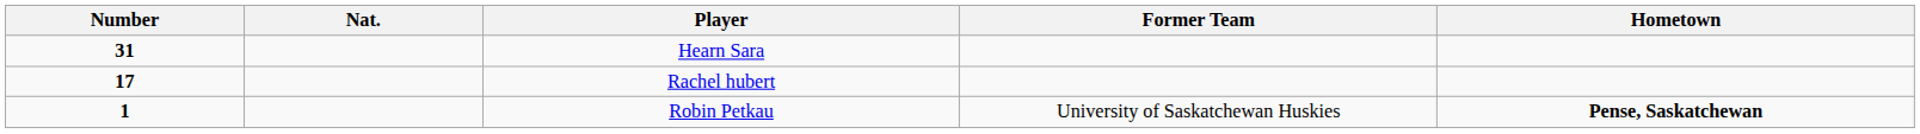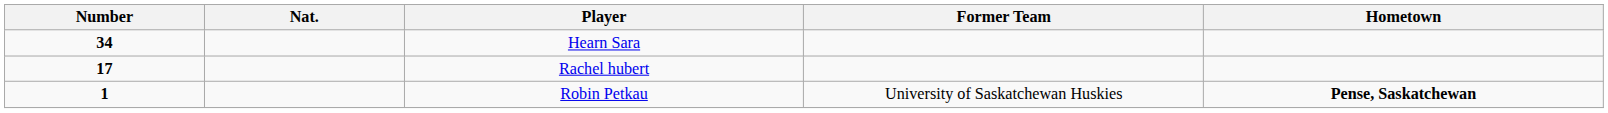 <table class="wikitable" style="margin:0.5em auto; text-align:center;">
 <tr>
 <th width=5%>Number</th>
 <th width=5%>Nat.</th>
 <th width=10%>Player</th>
 <th width=10%>Former Team</th>
 <th width=10%>Hometown</th>
 </tr>
 <tr>
-<td><strong>31</strong></td>
+<td><strong>34</strong></td>
 <td></td>
 <td><a href='#'>Hearn Sara</a></td>
 <td></td>
 <td></td>
 </tr>
 <tr>
 <td><strong>17</strong></td>
 <td></td>
 <td><a href='#'>Rachel hubert</a></td>
 <td></td>
 <td></td>
 </tr>
 <tr>
 <td><strong>1</strong></td>
 <td></td>
 <td><a href='#'>Robin Petkau</a></td>
 <td>University of Saskatchewan Huskies</td>
 <td><strong>Pense, Saskatchewan</strong></td>
 </tr>
 <tr>
 </tr>
 </table>
